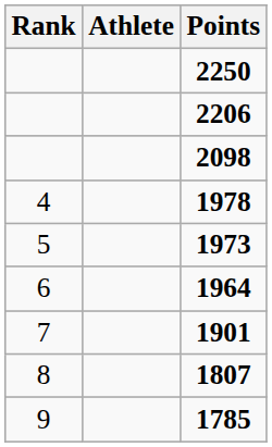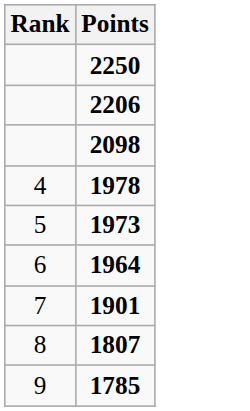 <table class=wikitable style="text-align:center;">
 <tr>
 <th>Rank</th>
-<th>Athlete</th>
 <th>Points</th>
 </tr>
 <tr>
 <td></td>
-<td align=left></td>
 <td><strong>2250</strong></td>
 </tr>
 <tr>
 <td></td>
-<td align=left></td>
 <td><strong>2206</strong></td>
 </tr>
 <tr>
 <td></td>
-<td align=left></td>
 <td><strong>2098</strong></td>
 </tr>
 <tr>
 <td>4</td>
-<td align=left></td>
 <td><strong>1978</strong></td>
 </tr>
 <tr>
 <td>5</td>
-<td align=left></td>
 <td><strong>1973</strong></td>
 </tr>
 <tr>
 <td>6</td>
-<td align=left></td>
 <td><strong>1964</strong></td>
 </tr>
 <tr>
 <td>7</td>
-<td align=left></td>
 <td><strong>1901</strong></td>
 </tr>
 <tr>
 <td>8</td>
-<td align=left></td>
 <td><strong>1807</strong></td>
 </tr>
 <tr>
 <td>9</td>
-<td align=left></td>
 <td><strong>1785</strong></td>
 </tr>
 </table>
